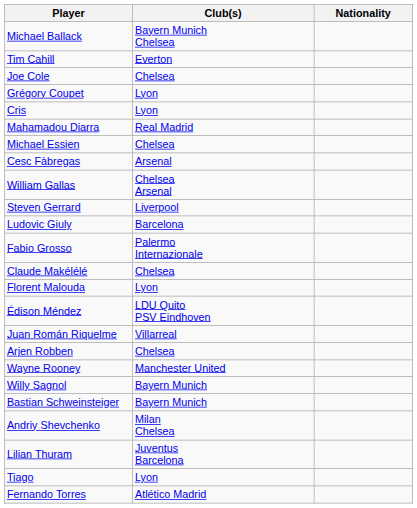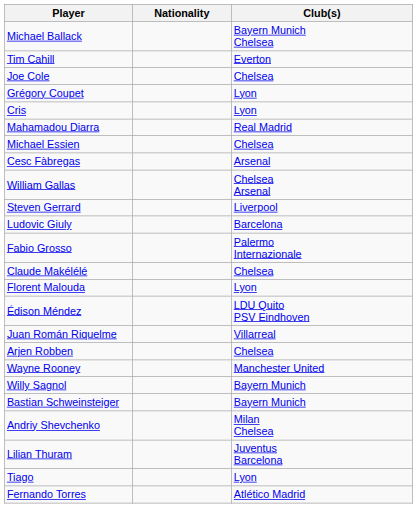 <table class="wikitable" style="font-size: 90%; text-align: left;">
 <tr>
 <th style="width:164px;">Player</th>
+<th style="width:125px;">Nationality</th>
 <th style="width:235px;">Club(s)</th>
-<th style="width:125px;">Nationality</th>
 </tr>
 <tr>
 <td><a href='#'>Michael Ballack</a></td>
+<td></td>
 <td> <a href='#'>Bayern Munich</a><br> <a href='#'>Chelsea</a></td>
-<td></td>
 </tr>
 <tr>
 <td><a href='#'>Tim Cahill</a></td>
+<td></td>
 <td> <a href='#'>Everton</a></td>
-<td></td>
 </tr>
 <tr>
 <td><a href='#'>Joe Cole</a></td>
+<td></td>
 <td> <a href='#'>Chelsea</a></td>
-<td></td>
 </tr>
 <tr>
 <td><a href='#'>Grégory Coupet</a></td>
+<td></td>
 <td> <a href='#'>Lyon</a></td>
-<td></td>
 </tr>
 <tr>
 <td><a href='#'>Cris</a></td>
+<td></td>
 <td> <a href='#'>Lyon</a></td>
-<td></td>
 </tr>
 <tr>
 <td><a href='#'>Mahamadou Diarra</a></td>
+<td></td>
 <td> <a href='#'>Real Madrid</a></td>
-<td></td>
 </tr>
 <tr>
 <td><a href='#'>Michael Essien</a></td>
+<td></td>
 <td> <a href='#'>Chelsea</a></td>
-<td></td>
 </tr>
 <tr>
 <td><a href='#'>Cesc Fàbregas</a></td>
+<td></td>
 <td> <a href='#'>Arsenal</a></td>
-<td></td>
 </tr>
 <tr>
 <td><a href='#'>William Gallas</a></td>
+<td></td>
 <td> <a href='#'>Chelsea</a><br> <a href='#'>Arsenal</a></td>
-<td></td>
 </tr>
 <tr>
 <td><a href='#'>Steven Gerrard</a></td>
+<td></td>
 <td> <a href='#'>Liverpool</a></td>
-<td></td>
 </tr>
 <tr>
 <td><a href='#'>Ludovic Giuly</a></td>
+<td></td>
 <td> <a href='#'>Barcelona</a></td>
-<td></td>
 </tr>
 <tr>
 <td><a href='#'>Fabio Grosso</a></td>
+<td></td>
 <td> <a href='#'>Palermo</a><br> <a href='#'>Internazionale</a></td>
-<td></td>
 </tr>
 <tr>
 <td><a href='#'>Claude Makélélé</a></td>
+<td></td>
 <td> <a href='#'>Chelsea</a></td>
-<td></td>
 </tr>
 <tr>
 <td><a href='#'>Florent Malouda</a></td>
+<td></td>
 <td> <a href='#'>Lyon</a></td>
-<td></td>
 </tr>
 <tr>
 <td><a href='#'>Édison Méndez</a></td>
+<td></td>
 <td> <a href='#'>LDU Quito</a><br> <a href='#'>PSV Eindhoven</a></td>
-<td></td>
 </tr>
 <tr>
 <td><a href='#'>Juan Román Riquelme</a></td>
+<td></td>
 <td> <a href='#'>Villarreal</a></td>
-<td></td>
 </tr>
 <tr>
 <td><a href='#'>Arjen Robben</a></td>
+<td></td>
 <td> <a href='#'>Chelsea</a></td>
-<td></td>
 </tr>
 <tr>
 <td><a href='#'>Wayne Rooney</a></td>
+<td></td>
 <td> <a href='#'>Manchester United</a></td>
-<td></td>
 </tr>
 <tr>
 <td><a href='#'>Willy Sagnol</a></td>
+<td></td>
 <td> <a href='#'>Bayern Munich</a></td>
-<td></td>
 </tr>
 <tr>
 <td><a href='#'>Bastian Schweinsteiger</a></td>
+<td></td>
 <td> <a href='#'>Bayern Munich</a></td>
-<td></td>
 </tr>
 <tr>
 <td><a href='#'>Andriy Shevchenko</a></td>
+<td></td>
 <td> <a href='#'>Milan</a><br> <a href='#'>Chelsea</a></td>
-<td></td>
 </tr>
 <tr>
 <td><a href='#'>Lilian Thuram</a></td>
+<td></td>
 <td> <a href='#'>Juventus</a><br> <a href='#'>Barcelona</a></td>
-<td></td>
 </tr>
 <tr>
 <td><a href='#'>Tiago</a></td>
+<td></td>
 <td> <a href='#'>Lyon</a></td>
-<td></td>
 </tr>
 <tr>
 <td><a href='#'>Fernando Torres</a></td>
+<td></td>
 <td> <a href='#'>Atlético Madrid</a></td>
-<td></td>
 </tr>
 </table>
